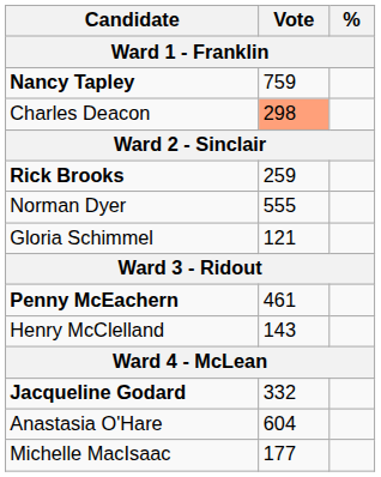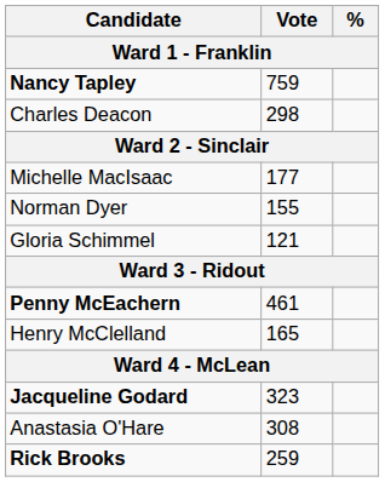 <table class="wikitable">
 <tr>
 <th bgcolor="#DDDDFF" width="200px">Candidate</th>
 <th bgcolor="#DDDDFF" width="50px">Vote</th>
 <th bgcolor="#DDDDFF" width="30px">%</th>
 </tr>
 <tr>
 <th colspan="3">Ward 1 - Franklin</th>
 </tr>
 <tr>
 <td><strong>Nancy Tapley</strong></td>
 <td>759</td>
 <td></td>
 </tr>
 <tr>
 <td>Charles Deacon</td>
-<td style="background: lightsalmon;">298</td>
+<td>298</td>
 <td></td>
 </tr>
 <tr>
 <th colspan="3">Ward 2 - Sinclair</th>
 </tr>
 <tr>
-<td><strong>Rick Brooks</strong></td>
-<td>259</td>
+<td>Michelle MacIsaac</td>
+<td>177</td>
 <td></td>
 </tr>
 <tr>
 <td>Norman Dyer</td>
-<td>555</td>
+<td>155</td>
 <td></td>
 </tr>
 <tr>
 <td>Gloria Schimmel</td>
 <td>121</td>
 <td></td>
 </tr>
 <tr>
 <th colspan="3">Ward 3 - Ridout</th>
 </tr>
 <tr>
 <td><strong>Penny McEachern</strong></td>
 <td>461</td>
 <td></td>
 </tr>
 <tr>
 <td>Henry McClelland</td>
-<td>143</td>
+<td>165</td>
 <td></td>
 </tr>
 <tr>
 <th colspan="3">Ward 4 - McLean</th>
 </tr>
 <tr>
 <td><strong>Jacqueline Godard</strong></td>
-<td>332</td>
+<td>323</td>
 <td></td>
 </tr>
 <tr>
 <td>Anastasia O'Hare</td>
-<td>604</td>
+<td>308</td>
 <td></td>
 </tr>
 <tr>
-<td>Michelle MacIsaac</td>
-<td>177</td>
+<td><strong>Rick Brooks</strong></td>
+<td>259</td>
 <td></td>
 </tr>
 </table>
